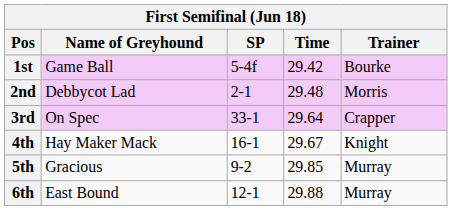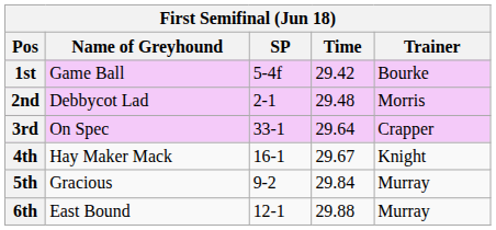 <table class="wikitable">
 <tr>
 <th colspan="6">First Semifinal (Jun 18) </th>
 </tr>
 <tr>
 <th width=30>Pos</th>
 <th width=180>Name of Greyhound</th>
 <th width=50>SP</th>
 <th width=50>Time</th>
 <th width=100>Trainer</th>
 </tr>
 <tr style="background: #f4caf9;">
 <th>1st</th>
 <td>Game Ball</td>
 <td>5-4f</td>
 <td>29.42</td>
 <td>Bourke</td>
 </tr>
 <tr style="background: #f4caf9;">
 <th>2nd</th>
 <td>Debbycot Lad</td>
 <td>2-1</td>
 <td>29.48</td>
 <td>Morris</td>
 </tr>
 <tr style="background: #f4caf9;">
 <th>3rd</th>
 <td>On Spec</td>
 <td>33-1</td>
 <td>29.64</td>
 <td>Crapper</td>
 </tr>
 <tr>
 <th>4th</th>
 <td>Hay Maker Mack</td>
 <td>16-1</td>
 <td>29.67</td>
 <td>Knight</td>
 </tr>
 <tr>
 <th>5th</th>
 <td>Gracious</td>
 <td>9-2</td>
-<td>29.85</td>
+<td>29.84</td>
 <td>Murray</td>
 </tr>
 <tr>
 <th>6th</th>
 <td>East Bound</td>
 <td>12-1</td>
 <td>29.88</td>
 <td>Murray</td>
 </tr>
 </table>
